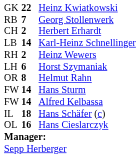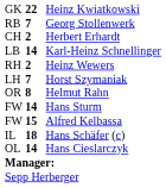 <table cellspacing="0" cellpadding="0" style="font-size:90%; margin:0.2em auto;">
 <tr>
 <th width="25"></th>
 <th width="25"></th>
 </tr>
 <tr>
 <td>GK</td>
 <td><strong>22</strong></td>
 <td><a href='#'>Heinz Kwiatkowski</a></td>
 </tr>
 <tr>
 <td>RB</td>
 <td><strong>7</strong></td>
 <td><a href='#'>Georg Stollenwerk</a></td>
 </tr>
 <tr>
 <td>CH</td>
 <td><strong>2</strong></td>
 <td><a href='#'>Herbert Erhardt</a></td>
 </tr>
 <tr>
 <td>LB</td>
 <td><strong>14</strong></td>
 <td><a href='#'>Karl-Heinz Schnellinger</a></td>
 </tr>
 <tr>
 <td>RH</td>
 <td><strong>2</strong></td>
 <td><a href='#'>Heinz Wewers</a></td>
 </tr>
 <tr>
 <td>LH</td>
-<td><strong>6</strong></td>
+<td><strong>7</strong></td>
 <td><a href='#'>Horst Szymaniak</a></td>
 </tr>
 <tr>
 <td>OR</td>
 <td><strong>8</strong></td>
 <td><a href='#'>Helmut Rahn</a></td>
 </tr>
 <tr>
 <td>FW</td>
 <td><strong>14</strong></td>
 <td><a href='#'>Hans Sturm</a></td>
 </tr>
 <tr>
 <td>FW</td>
-<td><strong>14</strong></td>
+<td><strong>15</strong></td>
 <td><a href='#'>Alfred Kelbassa</a></td>
 </tr>
 <tr>
 <td>IL</td>
 <td><strong>18</strong></td>
 <td><a href='#'>Hans Schäfer</a> (<a href='#'>c</a>)</td>
 </tr>
 <tr>
 <td>OL</td>
-<td><strong>16</strong></td>
+<td><strong>14</strong></td>
 <td><a href='#'>Hans Cieslarczyk</a></td>
 </tr>
 <tr>
 <td colspan=3><strong>Manager:</strong></td>
 </tr>
 <tr>
 <td colspan=4><a href='#'>Sepp Herberger</a></td>
 </tr>
 </table>
